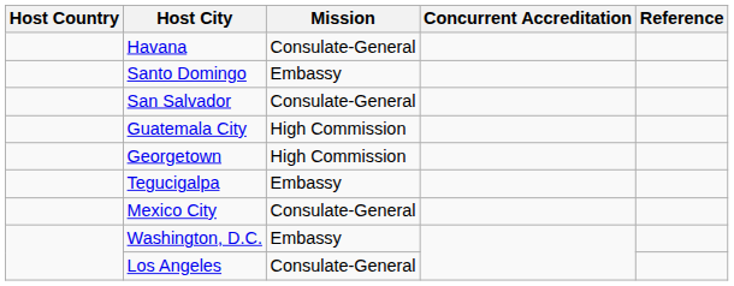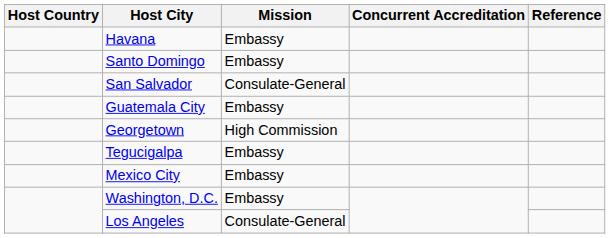 <table class="wikitable sortable">
 <tr>
 <th scope="col">Host Country</th>
 <th scope="col">Host City</th>
 <th scope="col">Mission</th>
 <th scope="col">Concurrent Accreditation</th>
 <th scope="col">Reference</th>
 </tr>
 <tr>
 <td></td>
 <td><a href='#'>Havana</a></td>
-<td>Consulate-General</td>
+<td>Embassy</td>
 <td></td>
 <td></td>
 </tr>
 <tr>
 <td></td>
 <td><a href='#'>Santo Domingo</a></td>
 <td>Embassy</td>
 <td></td>
 <td></td>
 </tr>
 <tr>
 <td></td>
 <td><a href='#'>San Salvador</a></td>
 <td>Consulate-General</td>
 <td></td>
 <td></td>
 </tr>
 <tr>
 <td></td>
 <td><a href='#'>Guatemala City</a></td>
-<td>High Commission</td>
+<td>Embassy</td>
 <td></td>
 <td></td>
 </tr>
 <tr>
 <td></td>
 <td><a href='#'>Georgetown</a></td>
 <td>High Commission</td>
 <td></td>
 <td></td>
 </tr>
 <tr>
 <td></td>
 <td><a href='#'>Tegucigalpa</a></td>
 <td>Embassy</td>
 <td></td>
 <td></td>
 </tr>
 <tr>
 <td></td>
 <td><a href='#'>Mexico City</a></td>
-<td>Consulate-General</td>
+<td>Embassy</td>
 <td></td>
 <td></td>
 </tr>
 <tr>
 <td rowspan="2"></td>
 <td><a href='#'>Washington, D.C.</a></td>
 <td>Embassy</td>
 <td rowspan="2"></td>
 <td></td>
 </tr>
 <tr>
 <td><a href='#'>Los Angeles</a></td>
 <td>Consulate-General</td>
 <td></td>
 </tr>
 </table>
